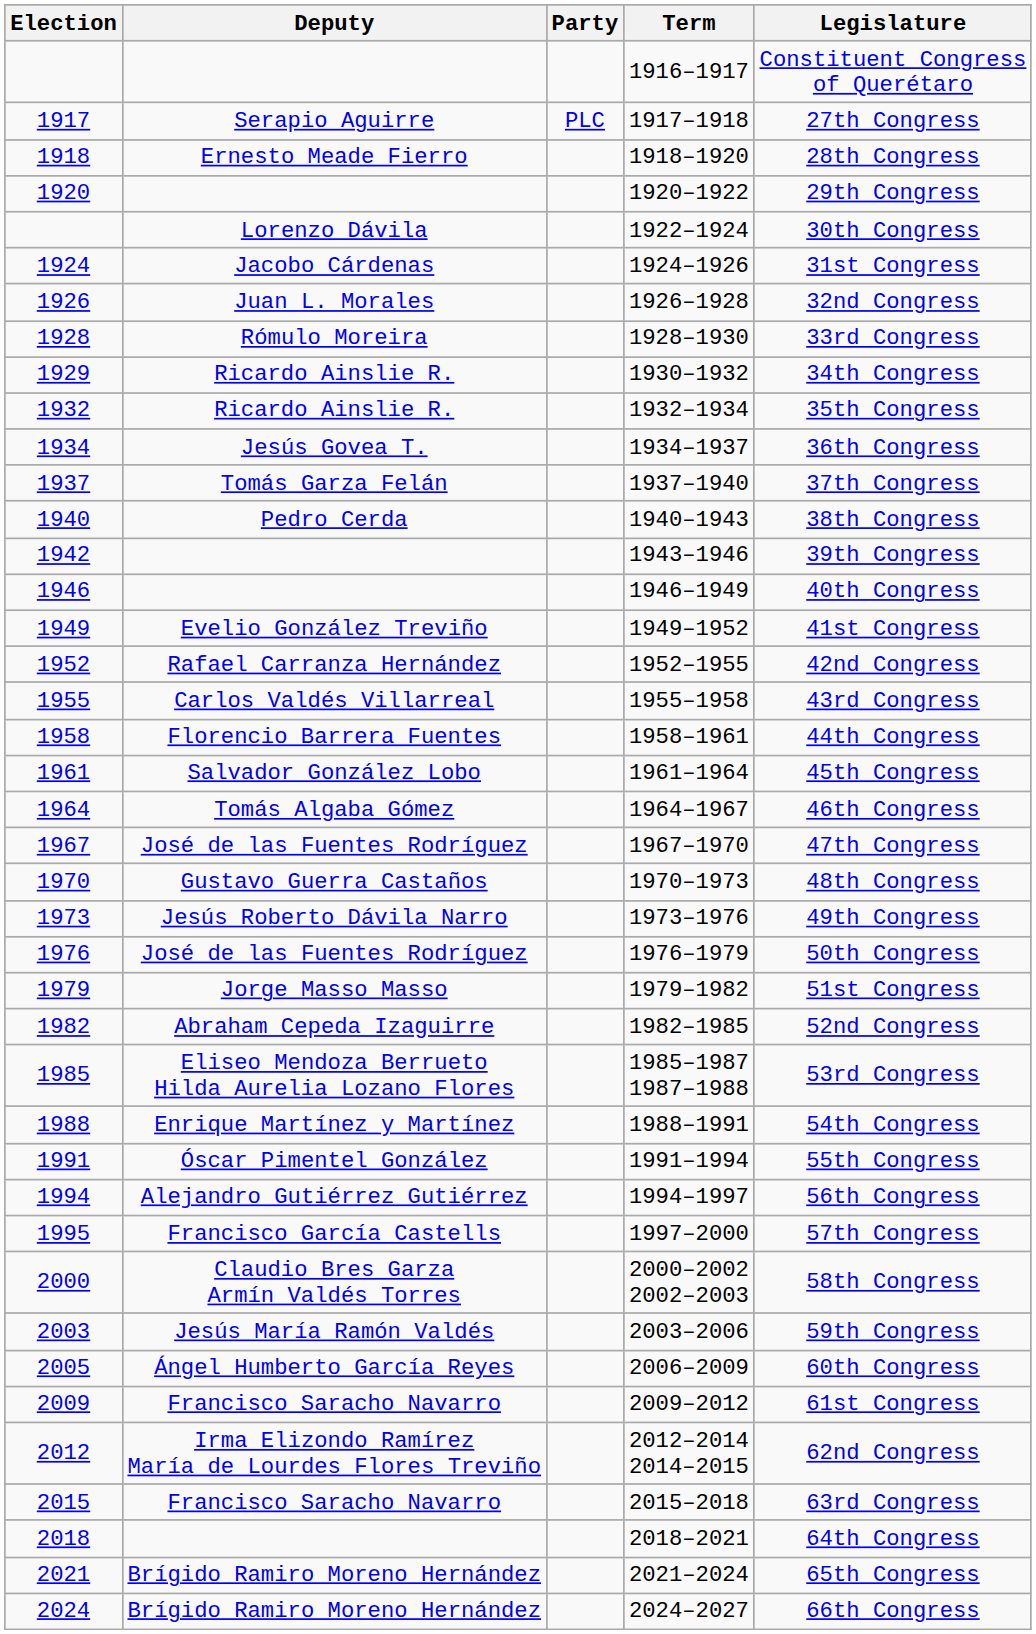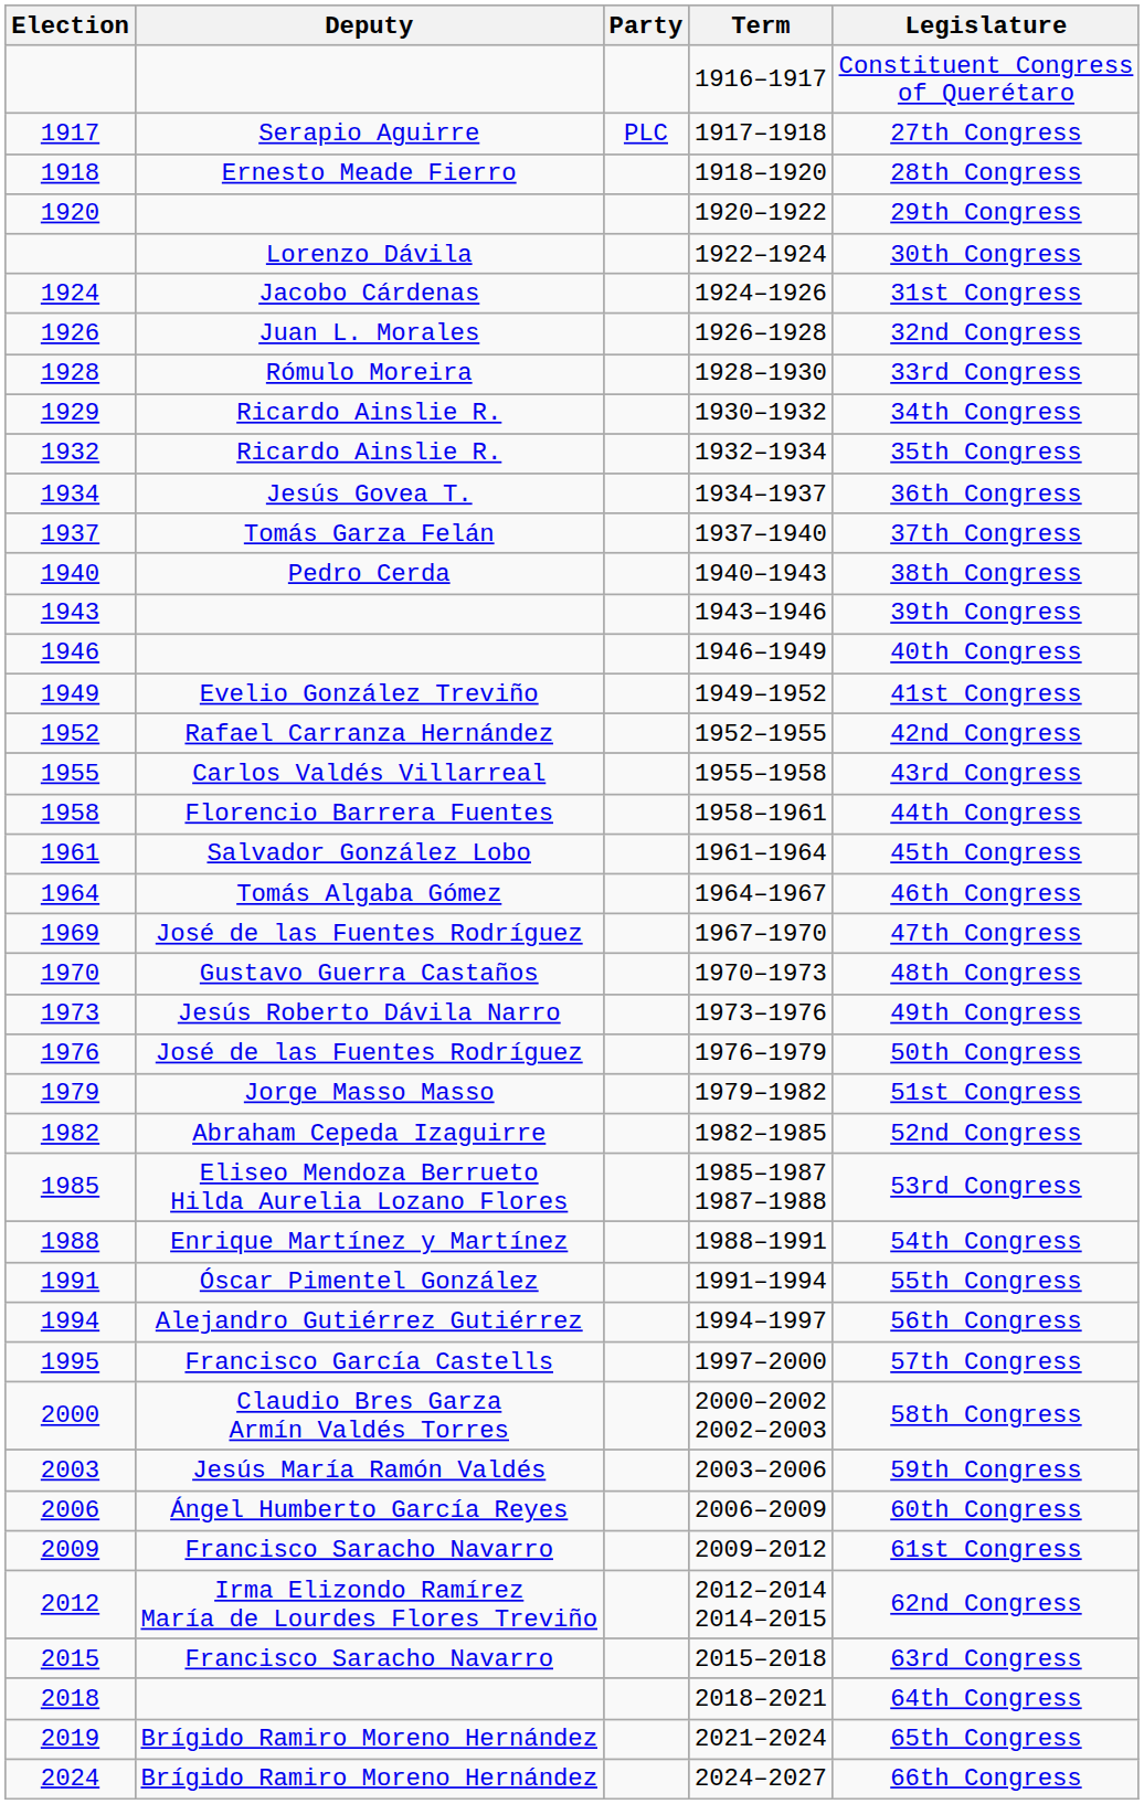 <table class="wikitable sortable" style="text-align: center">
 <tr>
 <th>Election</th>
 <th class="unsortable">Deputy</th>
 <th class="unsortable">Party</th>
 <th class="unsortable">Term</th>
 <th class="unsortable">Legislature</th>
 </tr>
 <tr>
 <td></td>
 <td></td>
 <td></td>
 <td>1916–1917</td>
 <td><a href='#'>Constituent Congress<br>of Querétaro</a></td>
 </tr>
 <tr>
 <td><a href='#'>1917</a></td>
 <td><a href='#'>Serapio Aguirre</a></td>
 <td><a href='#'>PLC</a></td>
 <td>1917–1918</td>
 <td><a href='#'>27th Congress</a></td>
 </tr>
 <tr>
 <td><a href='#'>1918</a></td>
 <td><a href='#'>Ernesto Meade Fierro</a></td>
 <td></td>
 <td>1918–1920</td>
 <td><a href='#'>28th Congress</a></td>
 </tr>
 <tr>
 <td><a href='#'>1920</a></td>
 <td></td>
 <td></td>
 <td>1920–1922</td>
 <td><a href='#'>29th Congress</a></td>
 </tr>
 <tr>
 <td></td>
 <td><a href='#'>Lorenzo Dávila</a></td>
 <td></td>
 <td>1922–1924</td>
 <td><a href='#'>30th Congress</a></td>
 </tr>
 <tr>
 <td><a href='#'>1924</a></td>
 <td><a href='#'>Jacobo Cárdenas</a></td>
 <td></td>
 <td>1924–1926</td>
 <td><a href='#'>31st Congress</a></td>
 </tr>
 <tr>
 <td><a href='#'>1926</a></td>
 <td><a href='#'>Juan L. Morales</a></td>
 <td></td>
 <td>1926–1928</td>
 <td><a href='#'>32nd Congress</a></td>
 </tr>
 <tr>
 <td><a href='#'>1928</a></td>
 <td><a href='#'>Rómulo Moreira</a></td>
 <td></td>
 <td>1928–1930</td>
 <td><a href='#'>33rd Congress</a></td>
 </tr>
 <tr>
 <td><a href='#'>1929</a></td>
 <td><a href='#'>Ricardo Ainslie R.</a></td>
 <td></td>
 <td>1930–1932</td>
 <td><a href='#'>34th Congress</a></td>
 </tr>
 <tr>
 <td><a href='#'>1932</a></td>
 <td><a href='#'>Ricardo Ainslie R.</a></td>
 <td></td>
 <td>1932–1934</td>
 <td><a href='#'>35th Congress</a></td>
 </tr>
 <tr>
 <td><a href='#'>1934</a></td>
 <td><a href='#'>Jesús Govea T.</a></td>
 <td></td>
 <td>1934–1937</td>
 <td><a href='#'>36th Congress</a></td>
 </tr>
 <tr>
 <td><a href='#'>1937</a></td>
 <td><a href='#'>Tomás Garza Felán</a></td>
 <td></td>
 <td>1937–1940</td>
 <td><a href='#'>37th Congress</a></td>
 </tr>
 <tr>
 <td><a href='#'>1940</a></td>
 <td><a href='#'>Pedro Cerda</a></td>
 <td></td>
 <td>1940–1943</td>
 <td><a href='#'>38th Congress</a></td>
 </tr>
 <tr>
-<td><a href='#'>1942</a></td>
+<td><a href='#'>1943</a></td>
 <td></td>
 <td></td>
 <td>1943–1946</td>
 <td><a href='#'>39th Congress</a></td>
 </tr>
 <tr>
 <td><a href='#'>1946</a></td>
 <td></td>
 <td></td>
 <td>1946–1949</td>
 <td><a href='#'>40th Congress</a></td>
 </tr>
 <tr>
 <td><a href='#'>1949</a></td>
 <td><a href='#'>Evelio González Treviño</a></td>
 <td></td>
 <td>1949–1952</td>
 <td><a href='#'>41st Congress</a></td>
 </tr>
 <tr>
 <td><a href='#'>1952</a></td>
 <td><a href='#'>Rafael Carranza Hernández</a></td>
 <td></td>
 <td>1952–1955</td>
 <td><a href='#'>42nd Congress</a></td>
 </tr>
 <tr>
 <td><a href='#'>1955</a></td>
 <td><a href='#'>Carlos Valdés Villarreal</a></td>
 <td></td>
 <td>1955–1958</td>
 <td><a href='#'>43rd Congress</a></td>
 </tr>
 <tr>
 <td><a href='#'>1958</a></td>
 <td><a href='#'>Florencio Barrera Fuentes</a></td>
 <td></td>
 <td>1958–1961</td>
 <td><a href='#'>44th Congress</a></td>
 </tr>
 <tr>
 <td><a href='#'>1961</a></td>
 <td><a href='#'>Salvador González Lobo</a></td>
 <td></td>
 <td>1961–1964</td>
 <td><a href='#'>45th Congress</a></td>
 </tr>
 <tr>
 <td><a href='#'>1964</a></td>
 <td><a href='#'>Tomás Algaba Gómez</a></td>
 <td></td>
 <td>1964–1967</td>
 <td><a href='#'>46th Congress</a></td>
 </tr>
 <tr>
-<td><a href='#'>1967</a></td>
+<td><a href='#'>1969</a></td>
 <td><a href='#'>José de las Fuentes Rodríguez</a></td>
 <td></td>
 <td>1967–1970</td>
 <td><a href='#'>47th Congress</a></td>
 </tr>
 <tr>
 <td><a href='#'>1970</a></td>
 <td><a href='#'>Gustavo Guerra Castaños</a></td>
 <td></td>
 <td>1970–1973</td>
 <td><a href='#'>48th Congress</a></td>
 </tr>
 <tr>
 <td><a href='#'>1973</a></td>
 <td><a href='#'>Jesús Roberto Dávila Narro</a></td>
 <td></td>
 <td>1973–1976</td>
 <td><a href='#'>49th Congress</a></td>
 </tr>
 <tr>
 <td><a href='#'>1976</a></td>
 <td><a href='#'>José de las Fuentes Rodríguez</a></td>
 <td></td>
 <td>1976–1979</td>
 <td><a href='#'>50th Congress</a></td>
 </tr>
 <tr>
 <td><a href='#'>1979</a></td>
 <td><a href='#'>Jorge Masso Masso</a></td>
 <td></td>
 <td>1979–1982</td>
 <td><a href='#'>51st Congress</a></td>
 </tr>
 <tr>
 <td><a href='#'>1982</a></td>
 <td><a href='#'>Abraham Cepeda Izaguirre</a></td>
 <td></td>
 <td>1982–1985</td>
 <td><a href='#'>52nd Congress</a></td>
 </tr>
 <tr>
 <td><a href='#'>1985</a></td>
 <td><a href='#'>Eliseo Mendoza Berrueto</a><br><a href='#'>Hilda Aurelia Lozano Flores</a></td>
 <td></td>
 <td>1985–1987<br>1987–1988</td>
 <td><a href='#'>53rd Congress</a></td>
 </tr>
 <tr>
 <td><a href='#'>1988</a></td>
 <td><a href='#'>Enrique Martínez y Martínez</a></td>
 <td></td>
 <td>1988–1991</td>
 <td><a href='#'>54th Congress</a></td>
 </tr>
 <tr>
 <td><a href='#'>1991</a></td>
 <td><a href='#'>Óscar Pimentel González</a></td>
 <td></td>
 <td>1991–1994</td>
 <td><a href='#'>55th Congress</a></td>
 </tr>
 <tr>
 <td><a href='#'>1994</a></td>
 <td><a href='#'>Alejandro Gutiérrez Gutiérrez</a></td>
 <td></td>
 <td>1994–1997</td>
 <td><a href='#'>56th Congress</a></td>
 </tr>
 <tr>
 <td><a href='#'>1995</a></td>
 <td><a href='#'>Francisco García Castells</a></td>
 <td></td>
 <td>1997–2000</td>
 <td><a href='#'>57th Congress</a></td>
 </tr>
 <tr>
 <td><a href='#'>2000</a></td>
 <td><a href='#'>Claudio Bres Garza</a><br><a href='#'>Armín Valdés Torres</a></td>
 <td></td>
 <td>2000–2002<br>2002–2003</td>
 <td><a href='#'>58th Congress</a></td>
 </tr>
 <tr>
 <td><a href='#'>2003</a></td>
 <td><a href='#'>Jesús María Ramón Valdés</a></td>
 <td></td>
 <td>2003–2006</td>
 <td><a href='#'>59th Congress</a></td>
 </tr>
 <tr>
-<td><a href='#'>2005</a></td>
+<td><a href='#'>2006</a></td>
 <td><a href='#'>Ángel Humberto García Reyes</a></td>
 <td></td>
 <td>2006–2009</td>
 <td><a href='#'>60th Congress</a></td>
 </tr>
 <tr>
 <td><a href='#'>2009</a></td>
 <td><a href='#'>Francisco Saracho Navarro</a></td>
 <td></td>
 <td>2009–2012</td>
 <td><a href='#'>61st Congress</a></td>
 </tr>
 <tr>
 <td><a href='#'>2012</a></td>
 <td><a href='#'>Irma Elizondo Ramírez</a><br><a href='#'>María de Lourdes Flores Treviño</a></td>
 <td></td>
 <td>2012–2014<br>2014–2015</td>
 <td><a href='#'>62nd Congress</a></td>
 </tr>
 <tr>
 <td><a href='#'>2015</a></td>
 <td><a href='#'>Francisco Saracho Navarro</a></td>
 <td></td>
 <td>2015–2018</td>
 <td><a href='#'>63rd Congress</a></td>
 </tr>
 <tr>
 <td><a href='#'>2018</a></td>
 <td></td>
 <td> </td>
 <td>2018–2021</td>
 <td><a href='#'>64th Congress</a></td>
 </tr>
 <tr>
-<td><a href='#'>2021</a></td>
+<td><a href='#'>2019</a></td>
 <td><a href='#'>Brígido Ramiro Moreno Hernández</a></td>
 <td></td>
 <td>2021–2024</td>
 <td><a href='#'>65th Congress</a></td>
 </tr>
 <tr>
 <td><a href='#'>2024</a></td>
 <td><a href='#'>Brígido Ramiro Moreno Hernández</a></td>
 <td></td>
 <td>2024–2027</td>
 <td><a href='#'>66th Congress</a></td>
 </tr>
 </table>
